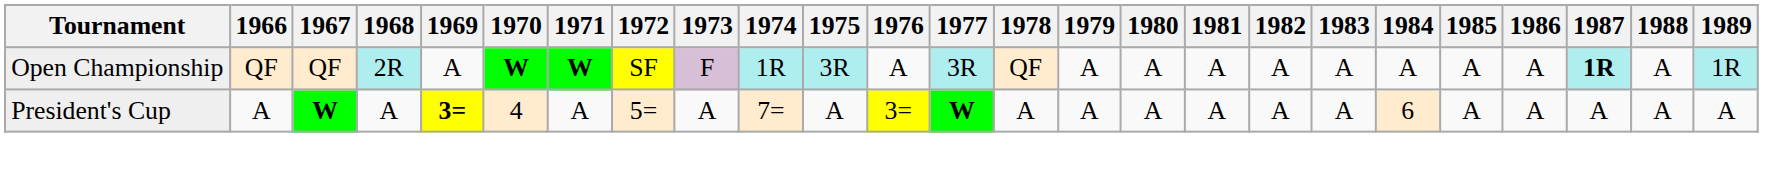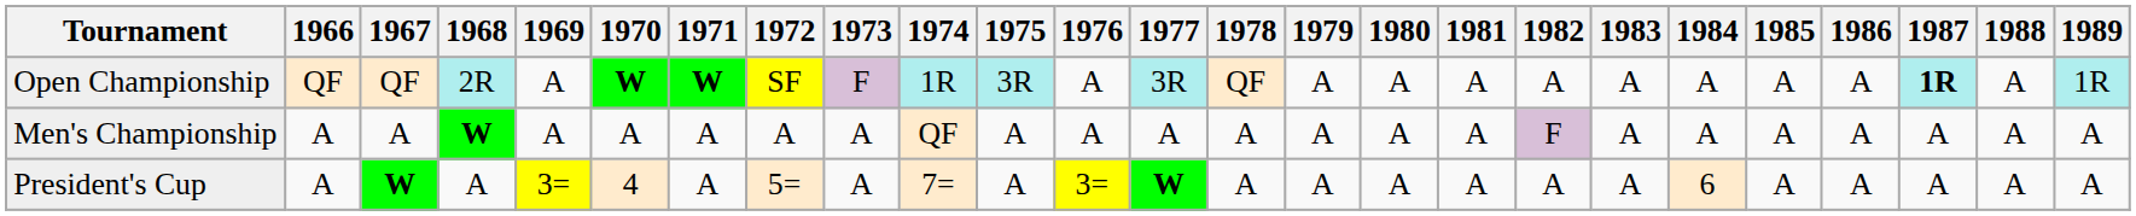 <table class="wikitable nowrap" style=text-align:center;font-size:80%>
 <tr>
 <th>Tournament</th>
 <th>1966</th>
 <th>1967</th>
 <th>1968</th>
 <th>1969</th>
 <th>1970</th>
 <th>1971</th>
 <th>1972</th>
 <th>1973</th>
 <th>1974</th>
 <th>1975</th>
 <th>1976</th>
 <th>1977</th>
 <th>1978</th>
 <th>1979</th>
 <th>1980</th>
 <th>1981</th>
 <th>1982</th>
 <th>1983</th>
 <th>1984</th>
 <th>1985</th>
 <th>1986</th>
 <th>1987</th>
 <th>1988</th>
 <th>1989</th>
 </tr>
 <tr>
 <td style="background:#efefef; text-align:left;">Open Championship</td>
 <td style="background:#ffebcd;">QF</td>
 <td style="background:#ffebcd;">QF</td>
 <td style="background:#afeeee;">2R</td>
 <td>A</td>
 <td bgcolor=lime><strong>W</strong></td>
 <td bgcolor=lime><strong>W</strong></td>
 <td style="background:yellow;">SF</td>
 <td style="background:thistle;">F</td>
 <td style="background:#afeeee;">1R</td>
 <td style="background:#afeeee;">3R</td>
 <td>A</td>
 <td style="background:#afeeee;">3R</td>
 <td style="background:#ffebcd;">QF</td>
 <td>A</td>
 <td>A</td>
 <td>A</td>
 <td>A</td>
 <td>A</td>
 <td>A</td>
 <td>A</td>
 <td>A</td>
 <td style="background:#afeeee;"><strong>1R</strong></td>
 <td>A</td>
 <td style="background:#afeeee;">1R</td>
 </tr>
 <tr>
+<td style="background:#efefef; text-align:left;">Men's Championship</td>
+<td>A</td>
+<td>A</td>
+<td bgcolor=lime><strong>W</strong></td>
+<td>A</td>
+<td>A</td>
+<td>A</td>
+<td>A</td>
+<td>A</td>
+<td style="background:#ffebcd;">QF</td>
+<td>A</td>
+<td>A</td>
+<td>A</td>
+<td>A</td>
+<td>A</td>
+<td>A</td>
+<td>A</td>
+<td style="background:thistle;">F</td>
+<td>A</td>
+<td>A</td>
+<td>A</td>
+<td>A</td>
+<td>A</td>
+<td>A</td>
+<td>A</td>
+</tr>
+<tr>
 <td style="background:#efefef; text-align:left;">President's Cup</td>
 <td>A</td>
 <td bgcolor=lime><strong>W</strong></td>
 <td>A</td>
-<td style="background:yellow;"><strong>3=</strong></td>
+<td style="background:yellow;">3=</td>
 <td style="background:#ffebcd;">4</td>
 <td>A</td>
 <td style="background:#ffebcd;">5=</td>
 <td>A</td>
 <td style="background:#ffebcd;">7=</td>
 <td>A</td>
 <td style="background:yellow;">3=</td>
 <td bgcolor=lime><strong>W</strong></td>
 <td>A</td>
 <td>A</td>
 <td>A</td>
 <td>A</td>
 <td>A</td>
 <td>A</td>
 <td style="background:#ffebcd;">6</td>
 <td>A</td>
 <td>A</td>
 <td>A</td>
 <td>A</td>
 <td>A</td>
 </tr>
 </table>
